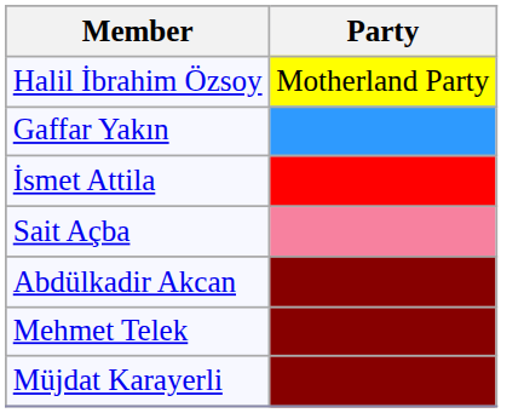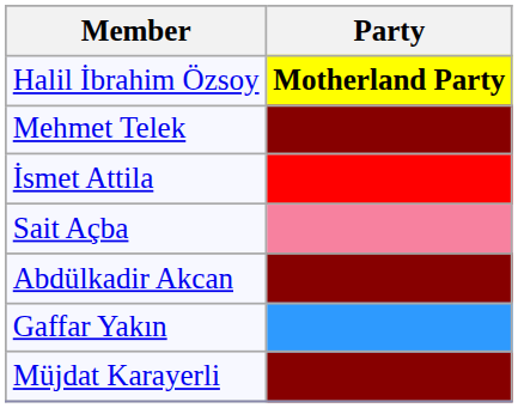 <table class=wikitable style="border:1px solid #8888aa; background-color:#f7f8ff; padding:0px; font-size:90%;">
 <tr>
 <th>Member</th>
 <th>Party</th>
 </tr>
 <tr>
 <td><a href='#'>Halil İbrahim Özsoy</a></td>
-<td style="background: #ffff00">Motherland Party</td>
+<td style="background: #ffff00"><strong>Motherland Party</strong></td>
 </tr>
 <tr>
-<td><a href='#'>Gaffar Yakın</a></td>
-<td style="background: #2E9AFE"></td>
+<td><a href='#'>Mehmet Telek</a></td>
+<td style="background: #870000"></td>
 </tr>
 <tr>
 <td><a href='#'>İsmet Attila</a></td>
 <td style="background: #ff0000"></td>
 </tr>
 <tr>
 <td><a href='#'>Sait Açba</a></td>
 <td style="background: #F7819F"></td>
 </tr>
 <tr>
 <td><a href='#'>Abdülkadir Akcan</a></td>
 <td style="background: #870000"></td>
 </tr>
 <tr>
-<td><a href='#'>Mehmet Telek</a></td>
-<td style="background: #870000"></td>
+<td><a href='#'>Gaffar Yakın</a></td>
+<td style="background: #2E9AFE"></td>
 </tr>
 <tr>
 <td><a href='#'>Müjdat Karayerli</a></td>
 <td style="background: #870000"></td>
 </tr>
 <tr>
 </tr>
 </table>
